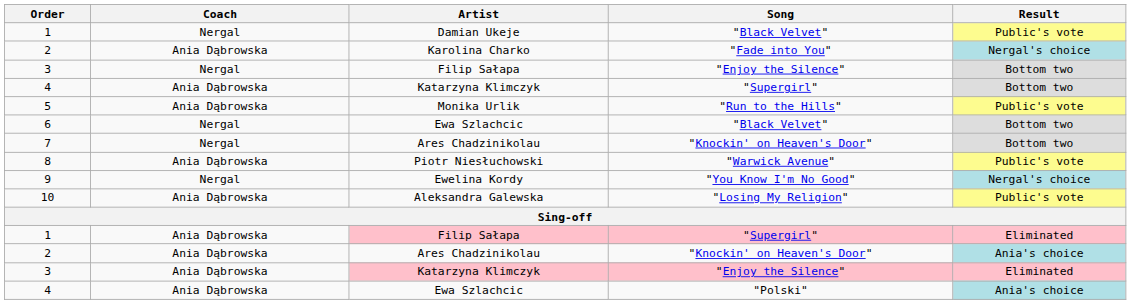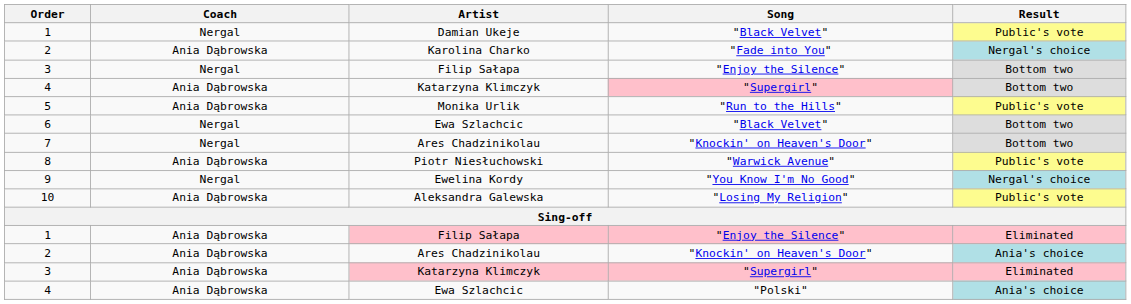 <table class="wikitable" style="text-align:center; width:65%;">
 <tr>
 <th style="width:5%;">Order</th>
 <th style="width:15%;">Coach</th>
 <th style="width:15%;">Artist</th>
 <th style="width:20%;">Song</th>
 <th style="width:10%;">Result</th>
 </tr>
 <tr>
 <td>1</td>
 <td>Nergal</td>
 <td>Damian Ukeje</td>
 <td>"<a href='#'>Black Velvet</a>"</td>
 <td style="background:#fdfc8f;">Public's vote</td>
 </tr>
 <tr>
 <td>2</td>
 <td>Ania Dąbrowska</td>
 <td>Karolina Charko</td>
 <td>"<a href='#'>Fade into You</a>"</td>
 <td style="background:#B0E0E6;">Nergal's choice</td>
 </tr>
 <tr>
 <td>3</td>
 <td>Nergal</td>
 <td>Filip Sałapa</td>
 <td>"<a href='#'>Enjoy the Silence</a>"</td>
 <td style="background:#ddd;">Bottom two</td>
 </tr>
 <tr>
 <td>4</td>
 <td>Ania Dąbrowska</td>
 <td>Katarzyna Klimczyk</td>
-<td>"<a href='#'>Supergirl</a>"</td>
+<td style="background: pink;">"<a href='#'>Supergirl</a>"</td>
 <td style="background:#ddd;">Bottom two</td>
 </tr>
 <tr>
 <td>5</td>
 <td>Ania Dąbrowska</td>
 <td>Monika Urlik</td>
 <td>"<a href='#'>Run to the Hills</a>"</td>
 <td style="background:#fdfc8f;">Public's vote</td>
 </tr>
 <tr>
 <td>6</td>
 <td>Nergal</td>
 <td>Ewa Szlachcic</td>
 <td>"<a href='#'>Black Velvet</a>"</td>
 <td style="background:#ddd;">Bottom two</td>
 </tr>
 <tr>
 <td>7</td>
 <td>Nergal</td>
 <td>Ares Chadzinikolau</td>
 <td>"<a href='#'>Knockin' on Heaven's Door</a>"</td>
 <td style="background:#ddd;">Bottom two</td>
 </tr>
 <tr>
 <td>8</td>
 <td>Ania Dąbrowska</td>
 <td>Piotr Niesłuchowski</td>
 <td>"<a href='#'>Warwick Avenue</a>"</td>
 <td style="background:#fdfc8f;">Public's vote</td>
 </tr>
 <tr>
 <td>9</td>
 <td>Nergal</td>
 <td>Ewelina Kordy</td>
 <td>"<a href='#'>You Know I'm No Good</a>"</td>
 <td style="background:#B0E0E6;">Nergal's choice</td>
 </tr>
 <tr>
 <td>10</td>
 <td>Ania Dąbrowska</td>
 <td>Aleksandra Galewska</td>
 <td>"<a href='#'>Losing My Religion</a>"</td>
 <td style="background:#fdfc8f;">Public's vote</td>
 </tr>
 <tr>
 <th colspan="5">Sing-off</th>
 </tr>
 <tr>
 <td>1</td>
 <td>Ania Dąbrowska</td>
 <td style="background:pink;">Filip Sałapa</td>
-<td style="background:pink;">"<a href='#'>Supergirl</a>"</td>
+<td style="background:pink;">"<a href='#'>Enjoy the Silence</a>"</td>
 <td style="background:pink;">Eliminated</td>
 </tr>
 <tr>
 <td>2</td>
 <td>Ania Dąbrowska</td>
 <td>Ares Chadzinikolau</td>
 <td>"<a href='#'>Knockin' on Heaven's Door</a>"</td>
 <td style="background:#B0E0E6;">Ania's choice</td>
 </tr>
 <tr>
 <td>3</td>
 <td>Ania Dąbrowska</td>
 <td style="background:pink;">Katarzyna Klimczyk</td>
-<td style="background:pink;">"<a href='#'>Enjoy the Silence</a>"</td>
+<td style="background:pink;">"<a href='#'>Supergirl</a>"</td>
 <td style="background:pink;">Eliminated</td>
 </tr>
 <tr>
 <td>4</td>
 <td>Ania Dąbrowska</td>
 <td>Ewa Szlachcic</td>
 <td>"Polski"</td>
 <td style="background:#B0E0E6;">Ania's choice</td>
 </tr>
 </table>
